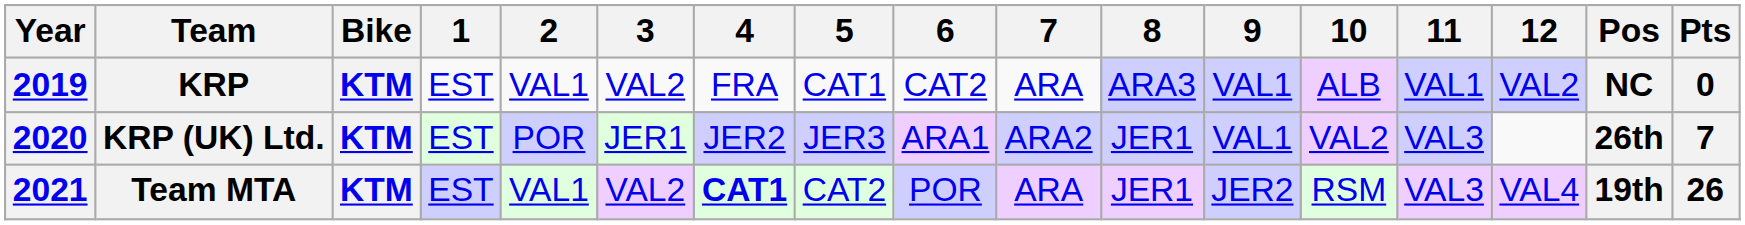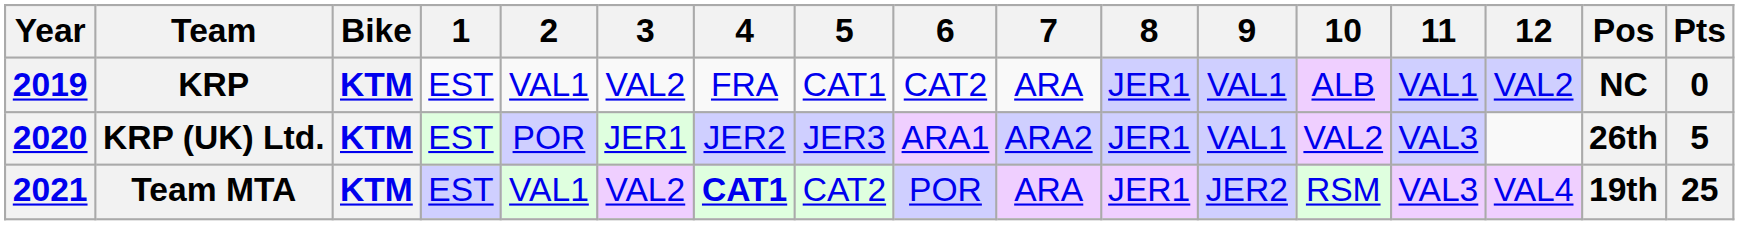 <table class="wikitable" style="text-align:center">
 <tr>
 <th>Year</th>
 <th>Team</th>
 <th>Bike</th>
 <th>1</th>
 <th>2</th>
 <th>3</th>
 <th>4</th>
 <th>5</th>
 <th>6</th>
 <th>7</th>
 <th>8</th>
 <th>9</th>
 <th>10</th>
 <th>11</th>
 <th>12</th>
 <th>Pos</th>
 <th>Pts</th>
 </tr>
 <tr>
 <th><a href='#'>2019</a></th>
 <th>KRP</th>
 <th><a href='#'>KTM</a></th>
 <td><a href='#'>EST</a></td>
 <td><a href='#'>VAL1</a></td>
 <td><a href='#'>VAL2</a></td>
 <td><a href='#'>FRA</a></td>
 <td><a href='#'>CAT1</a></td>
 <td><a href='#'>CAT2</a></td>
 <td><a href='#'>ARA</a></td>
-<td style="background:#cfcfff;"><a href='#'>ARA3</a><br></td>
+<td style="background:#cfcfff;"><a href='#'>JER1</a><br></td>
 <td style="background:#cfcfff;"><a href='#'>VAL1</a><br></td>
 <td style="background:#efcfff;"><a href='#'>ALB</a><br></td>
 <td style="background:#cfcfff;"><a href='#'>VAL1</a><br></td>
 <td style="background:#cfcfff;"><a href='#'>VAL2</a><br></td>
 <th>NC</th>
 <th>0</th>
 </tr>
 <tr>
 <th><a href='#'>2020</a></th>
 <th>KRP (UK) Ltd.</th>
 <th><a href='#'>KTM</a></th>
 <td style="background:#dfffdf;"><a href='#'>EST</a><br></td>
 <td style="background:#cfcfff;"><a href='#'>POR</a><br></td>
 <td style="background:#dfffdf;"><a href='#'>JER1</a><br></td>
 <td style="background:#cfcfff;"><a href='#'>JER2</a><br></td>
 <td style="background:#cfcfff;"><a href='#'>JER3</a><br></td>
 <td style="background:#efcfff;"><a href='#'>ARA1</a><br></td>
 <td style="background:#cfcfff;"><a href='#'>ARA2</a><br></td>
 <td style="background:#cfcfff;"><a href='#'>JER1</a><br></td>
 <td style="background:#cfcfff;"><a href='#'>VAL1</a><br></td>
 <td style="background:#efcfff;"><a href='#'>VAL2</a><br></td>
 <td style="background:#cfcfff;"><a href='#'>VAL3</a><br></td>
 <td></td>
 <th>26th</th>
-<th>7</th>
+<th>5</th>
 </tr>
 <tr>
 <th><a href='#'>2021</a></th>
 <th>Team MTA</th>
 <th><a href='#'>KTM</a></th>
 <td style="background:#cfcfff;"><a href='#'>EST</a><br></td>
 <td style="background:#dfffdf;"><a href='#'>VAL1</a><br></td>
 <td style="background:#efcfff;"><a href='#'>VAL2</a><br></td>
 <td style="background:#dfffdf;"><strong><a href='#'>CAT1</a><br></strong></td>
 <td style="background:#dfffdf;"><a href='#'>CAT2</a><br></td>
 <td style="background:#cfcfff;"><a href='#'>POR</a><br></td>
 <td style="background:#efcfff;"><a href='#'>ARA</a><br></td>
 <td style="background:#efcfff;"><a href='#'>JER1</a><br></td>
 <td style="background:#cfcfff;"><a href='#'>JER2</a><br></td>
 <td style="background:#dfffdf;"><a href='#'>RSM</a><br></td>
 <td style="background:#efcfff;"><a href='#'>VAL3</a><br></td>
 <td style="background:#efcfff;"><a href='#'>VAL4</a><br></td>
 <th>19th</th>
-<th>26</th>
+<th>25</th>
 </tr>
 </table>
